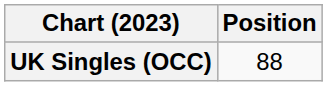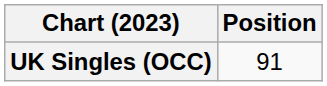 <table class="wikitable sortable plainrowheaders" style="text-align:center">
 <tr>
 <th scope="col">Chart (2023)</th>
 <th scope="col">Position</th>
 </tr>
 <tr>
 <th scope="row">UK Singles (OCC)</th>
-<td>88</td>
+<td>91</td>
 </tr>
 </table>
